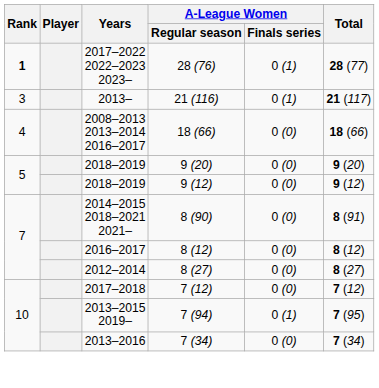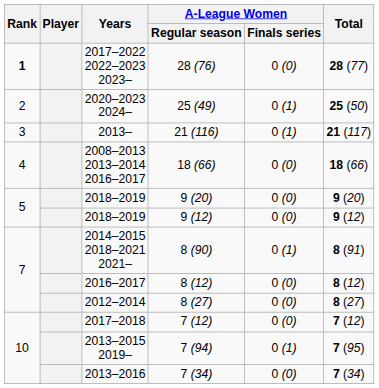 <table class="sortable wikitable plainrowheaders" style="text-align: center;">
 <tr>
 <th rowspan="2" scope="col">Rank</th>
 <th rowspan="2" scope="col">Player</th>
 <th rowspan="2" scope="col">Years</th>
 <th colspan="2" scope="col"><a href='#'>A-League Women</a></th>
 <th rowspan="2" scope="col">Total</th>
 </tr>
 <tr>
 <th scope="col">Regular season</th>
 <th scope="col">Finals series</th>
 </tr>
 <tr>
 <td><strong>1</strong></td>
 <th scope="row"> <strong></strong></th>
 <td>2017–2022<br>2022–2023<br>2023–</td>
 <td>28 <em>(76)</em></td>
+<td>0 <em>(0)</em></td>
+<td><strong>28</strong> (<em>77</em>)</td>
+</tr>
+<tr>
+<td>2</td>
+<th scope="row"> <strong></strong></th>
+<td>2020–2023<br>2024–</td>
+<td>25 <em>(49)</em></td>
 <td>0 <em>(1)</em></td>
-<td><strong>28</strong> (<em>77</em>)</td>
+<td><strong>25</strong> (<em>50</em>)</td>
 </tr>
 <tr>
 <td>3</td>
 <th scope="row"> <strong></strong></th>
 <td>2013–</td>
 <td>21 <em>(116)</em></td>
 <td>0 <em>(1)</em></td>
 <td><strong>21</strong> (<em>117</em>)</td>
 </tr>
 <tr>
 <td>4</td>
 <th scope="row"> </th>
 <td>2008–2013<br>2013–2014<br>2016–2017</td>
 <td>18 <em>(66)</em></td>
 <td>0 <em>(0)</em></td>
 <td><strong>18</strong> (<em>66</em>)</td>
 </tr>
 <tr>
 <td rowspan="2">5</td>
 <th scope="row"> </th>
 <td>2018–2019</td>
 <td>9 <em>(20)</em></td>
 <td>0 <em>(0)</em></td>
 <td><strong>9</strong> (<em>20</em>)</td>
 </tr>
 <tr>
 <th scope="row"> </th>
 <td>2018–2019</td>
 <td>9 <em>(12)</em></td>
 <td>0 <em>(0)</em></td>
 <td><strong>9</strong> (<em>12</em>)</td>
 </tr>
 <tr>
 <td rowspan="3">7</td>
 <th scope="row"> <strong></strong></th>
 <td>2014–2015<br>2018–2021<br>2021–</td>
 <td>8 <em>(90)</em></td>
-<td>0 <em>(0)</em></td>
+<td>0 <em>(1)</em></td>
 <td><strong>8</strong> (<em>91</em>)</td>
 </tr>
 <tr>
 <th scope="row"> </th>
 <td>2016–2017</td>
 <td>8 <em>(12)</em></td>
 <td>0 <em>(0)</em></td>
 <td><strong>8</strong> (<em>12</em>)</td>
 </tr>
 <tr>
 <th scope="row"> </th>
 <td>2012–2014</td>
 <td>8 <em>(27)</em></td>
 <td>0 <em>(0)</em></td>
 <td><strong>8</strong> (<em>27</em>)</td>
 </tr>
 <tr>
 <td rowspan="3">10</td>
 <th scope="row"> </th>
 <td>2017–2018</td>
 <td>7 <em>(12)</em></td>
 <td>0 <em>(0)</em></td>
 <td><strong>7</strong> (<em>12</em>)</td>
 </tr>
 <tr>
 <th scope="row"> <strong></strong></th>
 <td>2013–2015<br>2019–</td>
 <td>7 <em>(94)</em></td>
 <td>0 <em>(1)</em></td>
 <td><strong>7</strong> (<em>95</em>)</td>
 </tr>
 <tr>
 <th scope="row"> </th>
 <td>2013–2016</td>
 <td>7 <em>(34)</em></td>
 <td>0 <em>(0)</em></td>
 <td><strong>7</strong> (<em>34</em>)</td>
 </tr>
 </table>
